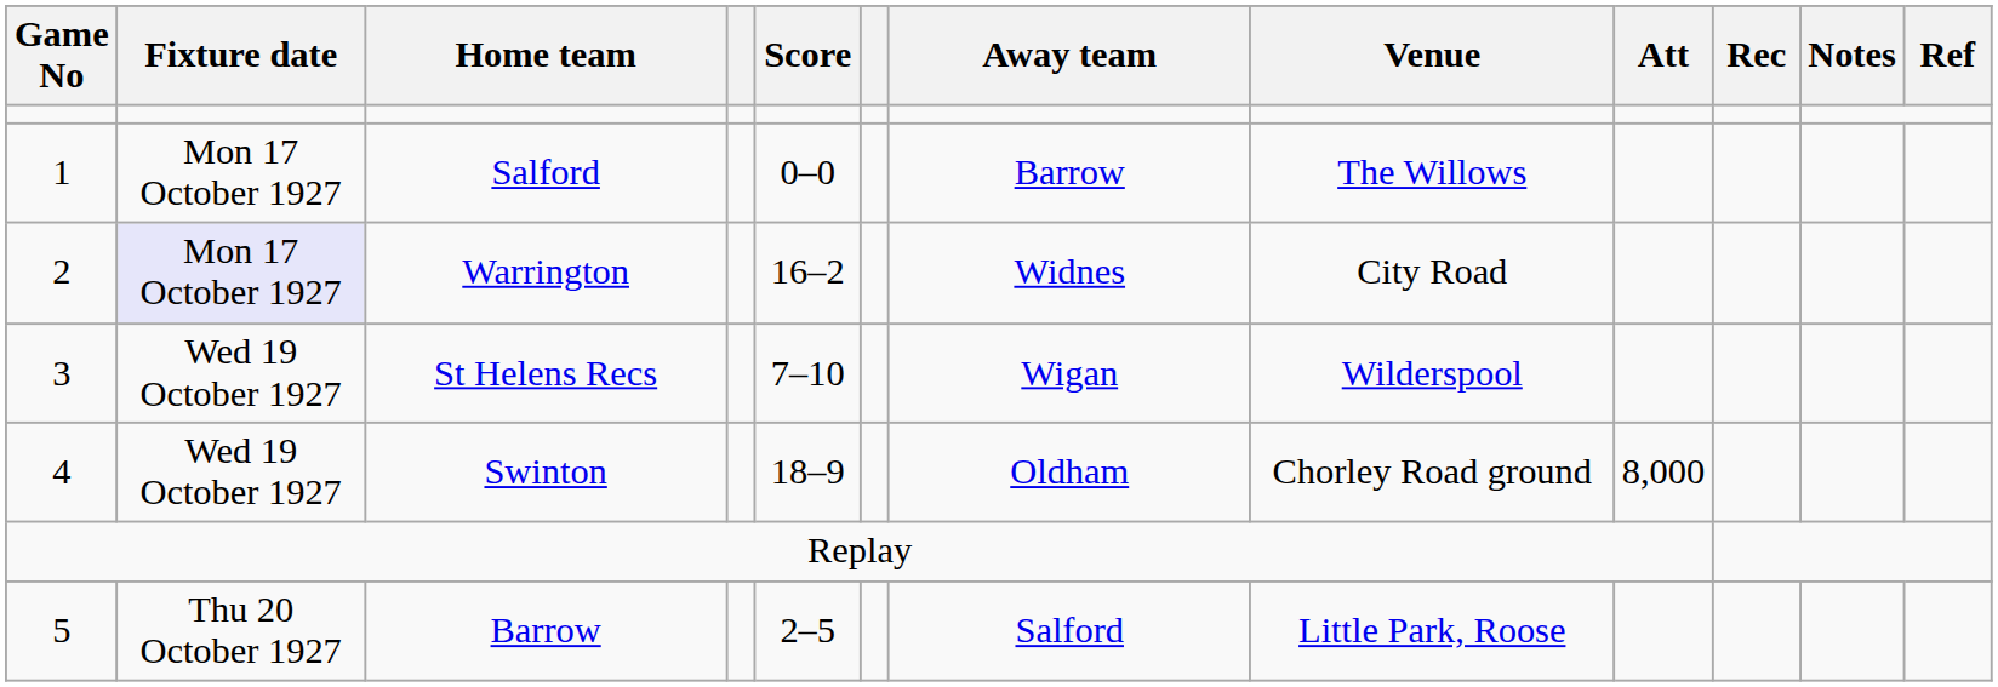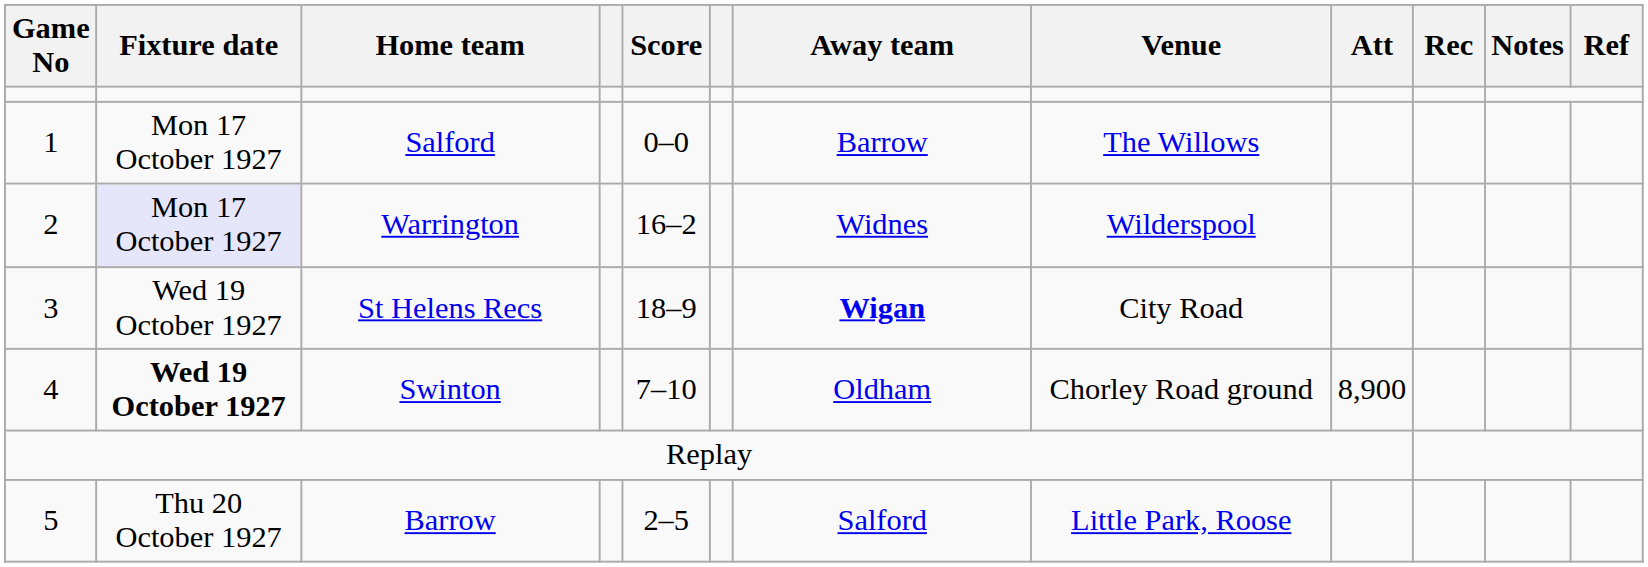 <table class="wikitable" style="text-align:center;">
 <tr>
 <th width=20 abbr="No">Game No</th>
 <th width=100 abbr="Date">Fixture date</th>
 <th width=150 abbr="Home team">Home team</th>
 <th width=5 abbr="space"></th>
 <th width=20 abbr="Score">Score</th>
 <th width=5 abbr="space"></th>
 <th width=150 abbr="Away team">Away team</th>
 <th width=150 abbr="Venue">Venue</th>
 <th width=30 abbr="Att">Att</th>
 <th width=30 abbr="Rec">Rec</th>
 <th width=20 abbr="Notes">Notes</th>
 <th width=30 abbr="Ref">Ref</th>
 </tr>
 <tr>
 <td></td>
 <td></td>
 <td></td>
 <td></td>
 <td></td>
 <td></td>
 <td></td>
 <td></td>
 <td></td>
 <td></td>
 </tr>
 <tr>
 <td>1</td>
 <td>Mon 17 October 1927</td>
 <td><a href='#'>Salford</a></td>
 <td></td>
 <td>0–0</td>
 <td></td>
 <td><a href='#'>Barrow</a></td>
 <td><a href='#'>The Willows</a></td>
 <td></td>
 <td></td>
 <td></td>
 <td></td>
 </tr>
 <tr>
 <td>2</td>
 <td style="background: lavender;">Mon 17 October 1927</td>
 <td><a href='#'>Warrington</a></td>
 <td></td>
 <td>16–2</td>
 <td></td>
 <td><a href='#'>Widnes</a></td>
-<td>City Road</td>
+<td><a href='#'>Wilderspool</a></td>
 <td></td>
 <td></td>
 <td></td>
 <td></td>
 </tr>
 <tr>
 <td>3</td>
 <td>Wed  19 October 1927</td>
 <td><a href='#'>St Helens Recs</a></td>
 <td></td>
-<td>7–10</td>
+<td>18–9</td>
 <td></td>
-<td><a href='#'>Wigan</a></td>
-<td><a href='#'>Wilderspool</a></td>
+<td><strong><a href='#'>Wigan</a></strong></td>
+<td>City Road</td>
 <td></td>
 <td></td>
 <td></td>
 <td></td>
 </tr>
 <tr>
 <td>4</td>
-<td>Wed 19 October 1927</td>
+<td><strong>Wed 19 October 1927</strong></td>
 <td><a href='#'>Swinton</a></td>
 <td></td>
-<td>18–9</td>
+<td>7–10</td>
 <td></td>
 <td><a href='#'>Oldham</a></td>
 <td>Chorley Road ground</td>
-<td>8,000</td>
+<td>8,900</td>
 <td></td>
 <td></td>
 <td></td>
 </tr>
 <tr>
 <td colspan=9>Replay</td>
 </tr>
 <tr>
 <td>5</td>
 <td>Thu 20 October 1927</td>
 <td><a href='#'>Barrow</a></td>
 <td></td>
 <td>2–5</td>
 <td></td>
 <td><a href='#'>Salford</a></td>
 <td><a href='#'>Little Park, Roose</a></td>
 <td></td>
 <td></td>
 <td></td>
 <td></td>
 </tr>
 </table>
